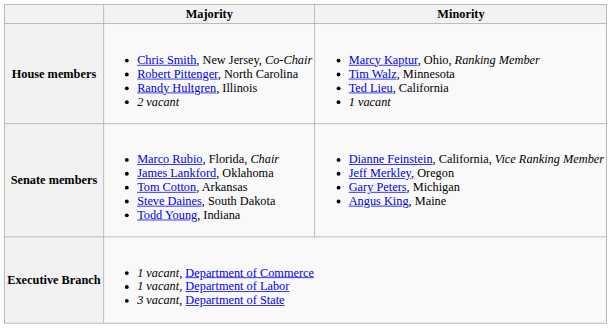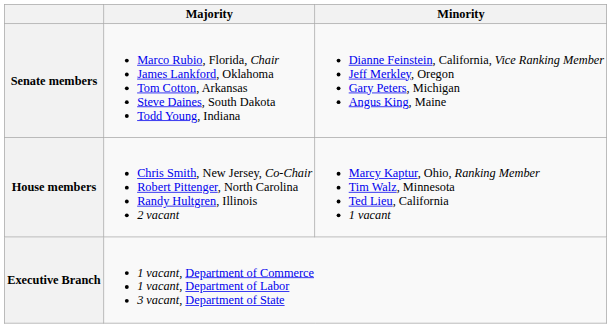 <table class=wikitable>
 <tr>
 <th></th>
 <th>Majority</th>
 <th>Minority</th>
 </tr>
 <tr>
+<th>Senate members</th>
+<td valign="top" ><br><ul><li><a href='#'>Marco Rubio</a>, Florida, <em>Chair</em></li><li><a href='#'>James Lankford</a>, Oklahoma</li><li><a href='#'>Tom Cotton</a>, Arkansas</li><li><a href='#'>Steve Daines</a>, South Dakota</li><li><a href='#'>Todd Young</a>, Indiana</li></ul></td>
+<td valign="top" ><br><ul><li><a href='#'>Dianne Feinstein</a>, California, <em>Vice Ranking Member</em></li><li><a href='#'>Jeff Merkley</a>, Oregon</li><li><a href='#'>Gary Peters</a>, Michigan</li><li><a href='#'>Angus King</a>, Maine</li></ul></td>
+</tr>
+<tr>
 <th>House members</th>
 <td valign="top" ><br><ul><li><a href='#'>Chris Smith</a>, New Jersey, <em>Co-Chair</em></li><li><a href='#'>Robert Pittenger</a>, North Carolina</li><li><a href='#'>Randy Hultgren</a>, Illinois</li><li><em>2 vacant</em></li></ul></td>
 <td valign="top" ><br><ul><li><a href='#'>Marcy Kaptur</a>, Ohio, <em>Ranking Member</em></li><li><a href='#'>Tim Walz</a>, Minnesota</li><li><a href='#'>Ted Lieu</a>, California</li><li><em>1 vacant</em></li></ul></td>
-</tr>
-<tr>
-<th>Senate members</th>
-<td valign="top" ><br><ul><li><a href='#'>Marco Rubio</a>, Florida, <em>Chair</em></li><li><a href='#'>James Lankford</a>, Oklahoma</li><li><a href='#'>Tom Cotton</a>, Arkansas</li><li><a href='#'>Steve Daines</a>, South Dakota</li><li><a href='#'>Todd Young</a>, Indiana</li></ul></td>
-<td valign="top" ><br><ul><li><a href='#'>Dianne Feinstein</a>, California, <em>Vice Ranking Member</em></li><li><a href='#'>Jeff Merkley</a>, Oregon</li><li><a href='#'>Gary Peters</a>, Michigan</li><li><a href='#'>Angus King</a>, Maine</li></ul></td>
 </tr>
 <tr>
 <th>Executive Branch</th>
 <td colspan=2><br><ul><li><em>1 vacant</em>, <a href='#'>Department of Commerce</a></li><li><em>1 vacant</em>, <a href='#'>Department of Labor</a></li><li><em>3 vacant</em>, <a href='#'>Department of State</a></li></ul></td>
 </tr>
 </table>
